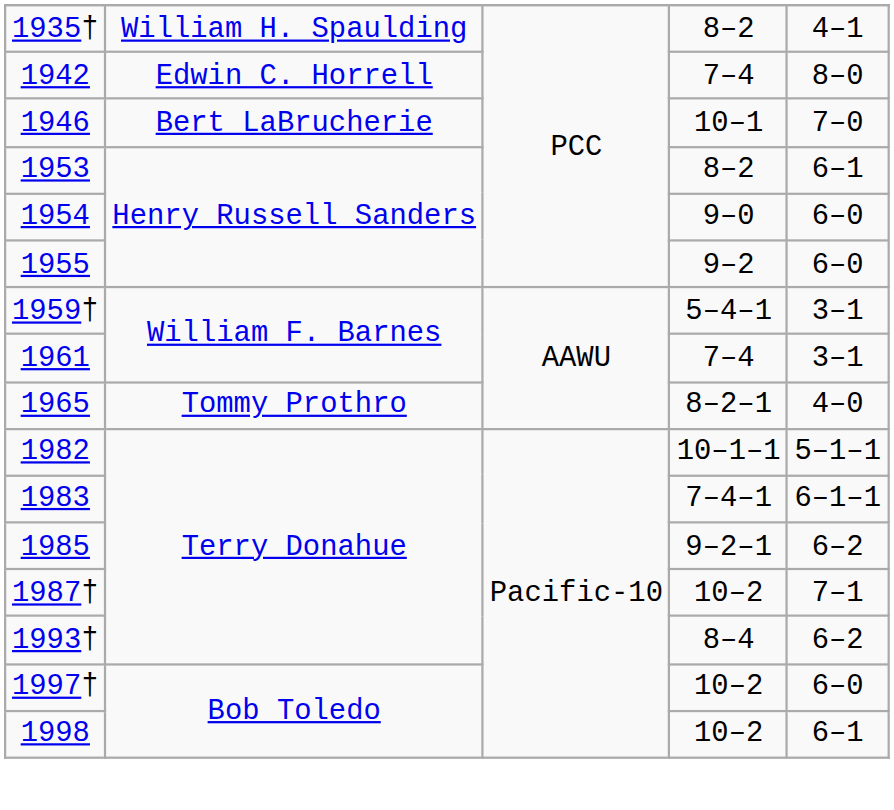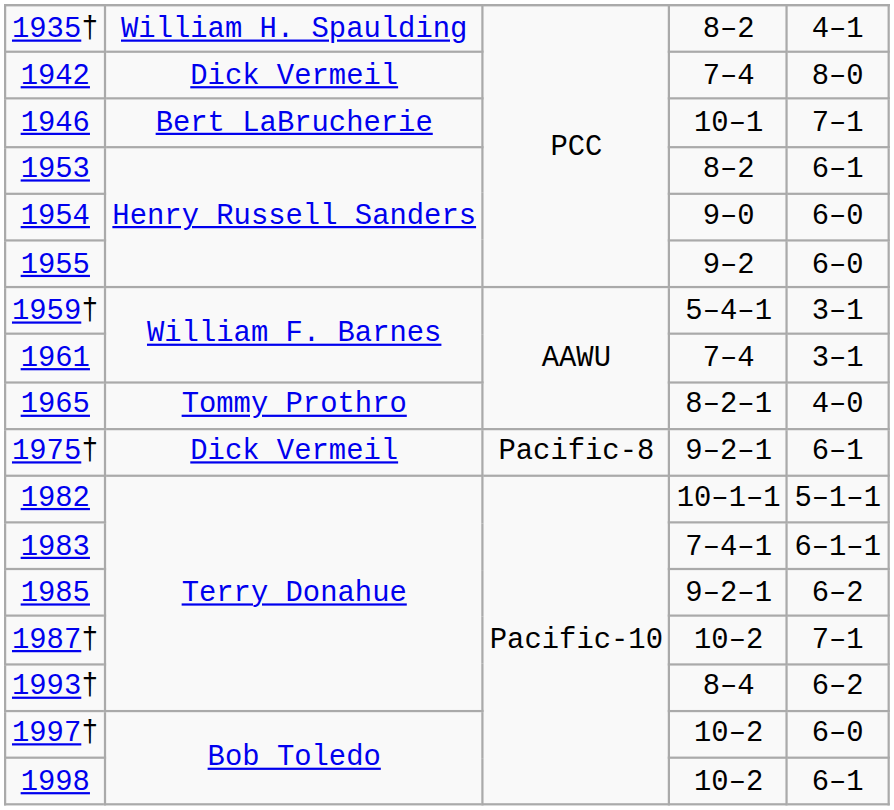 <table class="wikitable" style="text-align:center">
 <tr>
 </tr>
 <tr>
 <td><a href='#'>1935</a>†</td>
 <td><a href='#'>William H. Spaulding</a></td>
 <td rowspan="6">PCC</td>
 <td>8–2</td>
 <td>4–1</td>
 </tr>
 <tr>
 <td><a href='#'>1942</a></td>
-<td><a href='#'>Edwin C. Horrell</a></td>
+<td><a href='#'>Dick Vermeil</a></td>
 <td>7–4</td>
 <td>8–0</td>
 </tr>
 <tr>
 <td><a href='#'>1946</a></td>
 <td><a href='#'>Bert LaBrucherie</a></td>
 <td>10–1</td>
-<td>7–0</td>
+<td>7–1</td>
 </tr>
 <tr>
 <td><a href='#'>1953</a></td>
 <td rowspan="3"><a href='#'>Henry Russell Sanders</a></td>
 <td>8–2</td>
 <td>6–1</td>
 </tr>
 <tr>
 <td><a href='#'>1954</a></td>
 <td>9–0</td>
 <td>6–0</td>
 </tr>
 <tr>
 <td><a href='#'>1955</a></td>
 <td>9–2</td>
 <td>6–0</td>
 </tr>
 <tr>
 <td><a href='#'>1959</a>†</td>
 <td rowspan="2"><a href='#'>William F. Barnes</a></td>
 <td rowspan="3">AAWU</td>
 <td>5–4–1</td>
 <td>3–1</td>
 </tr>
 <tr>
 <td><a href='#'>1961</a></td>
 <td>7–4</td>
 <td>3–1</td>
 </tr>
 <tr>
 <td><a href='#'>1965</a></td>
 <td><a href='#'>Tommy Prothro</a></td>
 <td>8–2–1</td>
 <td>4–0</td>
+</tr>
+<tr>
+<td><a href='#'>1975</a>†</td>
+<td><a href='#'>Dick Vermeil</a></td>
+<td>Pacific-8</td>
+<td>9–2–1</td>
+<td>6–1</td>
 </tr>
 <tr>
 <td><a href='#'>1982</a></td>
 <td rowspan="5"><a href='#'>Terry Donahue</a></td>
 <td rowspan="7">Pacific-10</td>
 <td>10–1–1</td>
 <td>5–1–1</td>
 </tr>
 <tr>
 <td><a href='#'>1983</a></td>
 <td>7–4–1</td>
 <td>6–1–1</td>
 </tr>
 <tr>
 <td><a href='#'>1985</a></td>
 <td>9–2–1</td>
 <td>6–2</td>
 </tr>
 <tr>
 <td><a href='#'>1987</a>†</td>
 <td>10–2</td>
 <td>7–1</td>
 </tr>
 <tr>
 <td><a href='#'>1993</a>†</td>
 <td>8–4</td>
 <td>6–2</td>
 </tr>
 <tr>
 <td><a href='#'>1997</a>†</td>
 <td rowspan="2"><a href='#'>Bob Toledo</a></td>
 <td>10–2</td>
 <td>6–0</td>
 </tr>
 <tr>
 <td><a href='#'>1998</a></td>
 <td>10–2</td>
 <td>6–1</td>
 </tr>
 </table>
